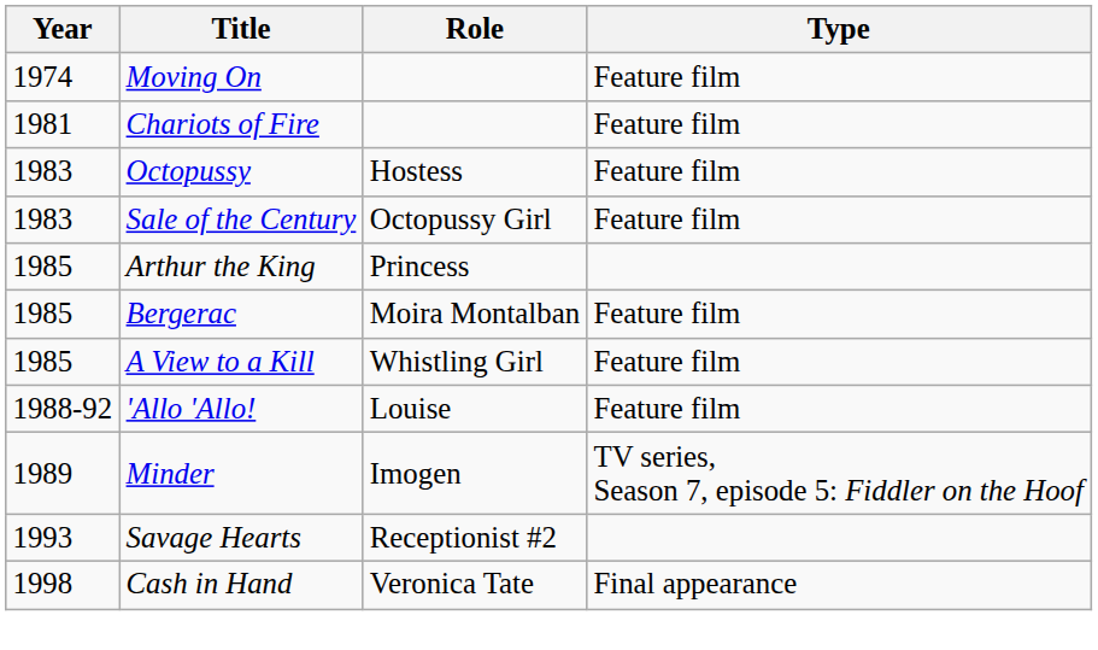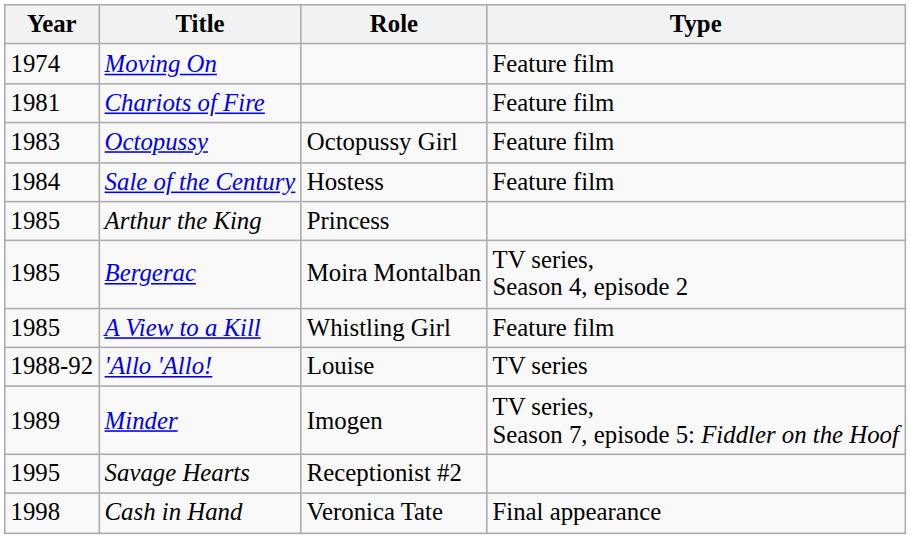 <table class="wikitable">
 <tr>
 <th>Year</th>
 <th>Title</th>
 <th>Role</th>
 <th>Type</th>
 </tr>
 <tr>
 <td>1974</td>
 <td><em><a href='#'>Moving On</a></em></td>
 <td></td>
 <td>Feature film</td>
 </tr>
 <tr>
 <td>1981</td>
 <td><em><a href='#'>Chariots of Fire</a></em></td>
 <td></td>
 <td>Feature film</td>
 </tr>
 <tr>
 <td>1983</td>
 <td><em><a href='#'>Octopussy</a></em></td>
-<td>Hostess</td>
+<td>Octopussy Girl</td>
 <td>Feature film</td>
 </tr>
 <tr>
-<td>1983</td>
+<td>1984</td>
 <td><em><a href='#'>Sale of the Century</a></em></td>
-<td>Octopussy Girl</td>
+<td>Hostess</td>
 <td>Feature film</td>
 </tr>
 <tr>
 <td>1985</td>
 <td><em>Arthur the King</em></td>
 <td>Princess</td>
 <td></td>
 </tr>
 <tr>
 <td>1985</td>
 <td><em><a href='#'>Bergerac</a></em></td>
 <td>Moira Montalban</td>
-<td>Feature film</td>
+<td>TV series,<br>Season 4, episode 2</td>
 </tr>
 <tr>
 <td>1985</td>
 <td><em><a href='#'>A View to a Kill</a></em></td>
 <td>Whistling Girl</td>
 <td>Feature film</td>
 </tr>
 <tr>
 <td>1988-92</td>
 <td><em><a href='#'>'Allo 'Allo!</a></em></td>
 <td>Louise</td>
-<td>Feature film</td>
+<td>TV series</td>
 </tr>
 <tr>
 <td>1989</td>
 <td><em><a href='#'>Minder</a></em></td>
 <td>Imogen</td>
 <td>TV series,<br>Season 7, episode 5: <em>Fiddler on the Hoof</em></td>
 </tr>
 <tr>
-<td>1993</td>
+<td>1995</td>
 <td><em>Savage Hearts</em></td>
 <td>Receptionist #2</td>
 <td></td>
 </tr>
 <tr>
 <td>1998</td>
 <td><em>Cash in Hand</em></td>
 <td>Veronica Tate</td>
 <td>Final appearance</td>
 </tr>
 </table>
